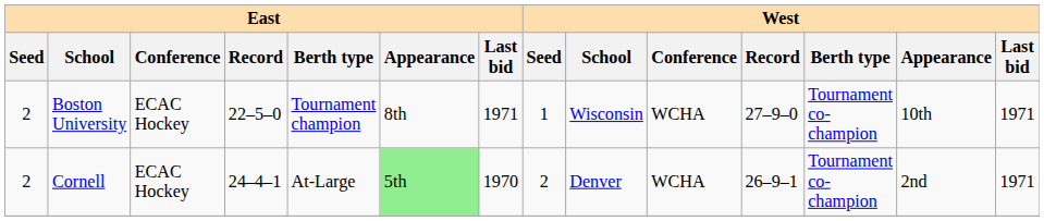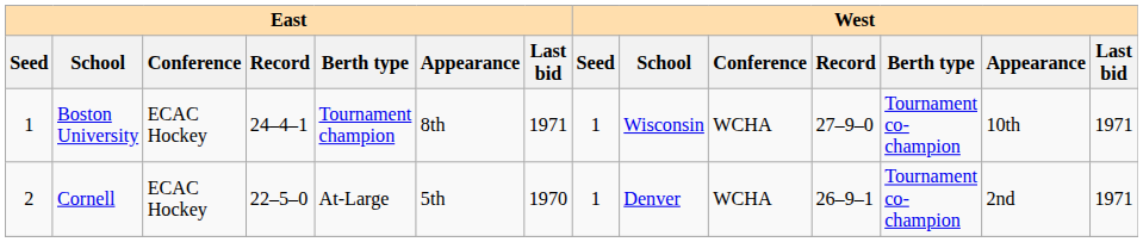 <table class="wikitable">
 <tr>
 <th colspan="7" style="background:#ffdead;">East</th>
 <th colspan="7" style="background:#ffdead;">West</th>
 </tr>
 <tr>
 <th>Seed</th>
 <th>School</th>
 <th>Conference</th>
 <th>Record</th>
 <th>Berth type</th>
 <th>Appearance</th>
 <th>Last bid</th>
 <th>Seed</th>
 <th>School</th>
 <th>Conference</th>
 <th>Record</th>
 <th>Berth type</th>
 <th>Appearance</th>
 <th>Last bid</th>
 </tr>
 <tr>
-<td align=center>2</td>
+<td align=center>1</td>
 <td><a href='#'>Boston University</a></td>
 <td>ECAC Hockey</td>
-<td>22–5–0</td>
+<td>24–4–1</td>
 <td><a href='#'>Tournament champion</a></td>
 <td>8th</td>
 <td>1971</td>
 <td align=center>1</td>
 <td><a href='#'>Wisconsin</a></td>
 <td>WCHA</td>
 <td>27–9–0</td>
 <td><a href='#'>Tournament co-champion</a></td>
 <td>10th</td>
 <td>1971</td>
 </tr>
 <tr>
 <td align=center>2</td>
 <td><a href='#'>Cornell</a></td>
 <td>ECAC Hockey</td>
-<td>24–4–1</td>
+<td>22–5–0</td>
 <td>At-Large</td>
-<td style="background: lightgreen;">5th</td>
+<td>5th</td>
 <td>1970</td>
-<td align=center>2</td>
+<td align=center>1</td>
 <td><a href='#'>Denver</a></td>
 <td>WCHA</td>
 <td>26–9–1</td>
 <td><a href='#'>Tournament co-champion</a></td>
 <td>2nd</td>
 <td>1971</td>
 </tr>
 <tr>
 </tr>
 </table>
